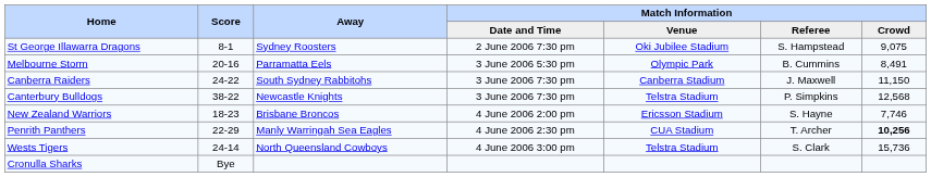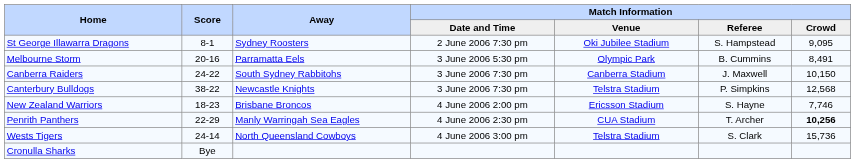 <table border=1 style="border-collapse:collapse; font-size:90%;" cellpadding=3 cellspacing=0 width=100%>
 <tr bgcolor=#C1D8FF>
 <th rowspan=2 width=21%>Home</th>
 <th rowspan=2 width=6%>Score</th>
 <th rowspan=2 width=21%>Away</th>
 <th colspan=6>Match Information</th>
 </tr>
 <tr bgcolor=#EFEFEF>
 <th width=17%>Date and Time</th>
 <th width=17%>Venue</th>
 <th width=11%>Referee</th>
 <th width=7%>Crowd</th>
 </tr>
 <tr align=center bgcolor=#F5FAFF>
 <td align=left> <a href='#'>St George Illawarra Dragons</a></td>
 <td>8-1</td>
 <td align=left> <a href='#'>Sydney Roosters</a></td>
 <td>2 June 2006 7:30 pm</td>
 <td><a href='#'>Oki Jubilee Stadium</a></td>
 <td>S. Hampstead</td>
-<td>9,075</td>
+<td>9,095</td>
 </tr>
 <tr align=center bgcolor=#F5FAFF>
 <td align=left> <a href='#'>Melbourne Storm</a></td>
 <td>20-16</td>
 <td align=left> <a href='#'>Parramatta Eels</a></td>
 <td>3 June 2006 5:30 pm</td>
 <td><a href='#'>Olympic Park</a></td>
 <td>B. Cummins</td>
 <td>8,491</td>
 </tr>
 <tr align=center bgcolor=#F5FAFF>
 <td align=left> <a href='#'>Canberra Raiders</a></td>
 <td>24-22</td>
 <td align=left> <a href='#'>South Sydney Rabbitohs</a></td>
 <td>3 June 2006 7:30 pm</td>
 <td><a href='#'>Canberra Stadium</a></td>
 <td>J. Maxwell</td>
-<td>11,150</td>
+<td>10,150</td>
 </tr>
 <tr align=center bgcolor=#F5FAFF>
 <td align=left> <a href='#'>Canterbury Bulldogs</a></td>
 <td>38-22</td>
 <td align=left> <a href='#'>Newcastle Knights</a></td>
 <td>3 June 2006 7:30 pm</td>
 <td><a href='#'>Telstra Stadium</a></td>
 <td>P. Simpkins</td>
 <td>12,568</td>
 </tr>
 <tr align=center bgcolor=#F5FAFF>
 <td align=left> <a href='#'>New Zealand Warriors</a></td>
 <td>18-23</td>
 <td align=left> <a href='#'>Brisbane Broncos</a></td>
 <td>4 June 2006 2:00 pm</td>
 <td><a href='#'>Ericsson Stadium</a></td>
 <td>S. Hayne</td>
 <td>7,746</td>
 </tr>
 <tr align=center bgcolor=#F5FAFF>
 <td align=left> <a href='#'>Penrith Panthers</a></td>
 <td>22-29</td>
 <td align=left> <a href='#'>Manly Warringah Sea Eagles</a></td>
 <td>4 June 2006 2:30 pm</td>
 <td><a href='#'>CUA Stadium</a></td>
 <td>T. Archer</td>
 <td><strong>10,256</strong></td>
 </tr>
 <tr align=center bgcolor=#F5FAFF>
 <td align=left> <a href='#'>Wests Tigers</a></td>
 <td>24-14</td>
 <td align=left> <a href='#'>North Queensland Cowboys</a></td>
 <td>4 June 2006 3:00 pm</td>
 <td><a href='#'>Telstra Stadium</a></td>
 <td>S. Clark</td>
 <td>15,736</td>
 </tr>
 <tr align=center bgcolor=#F5FAFF>
 <td align=left> <a href='#'>Cronulla Sharks</a></td>
 <td>Bye</td>
 <td></td>
 <td></td>
 <td></td>
 <td></td>
 <td></td>
 </tr>
 </table>
